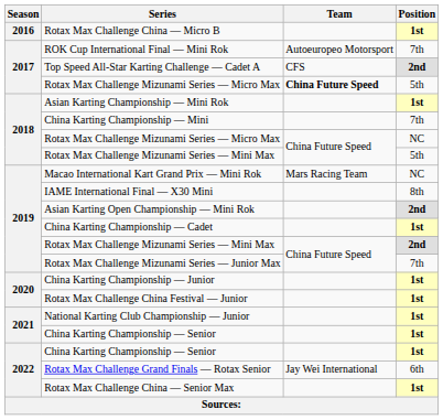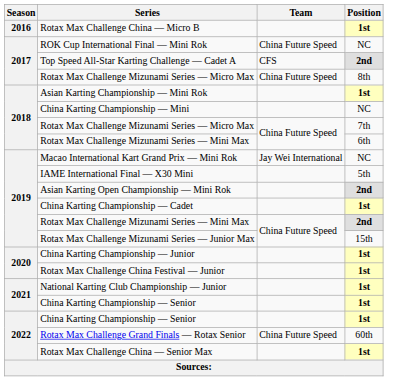 <table class="wikitable" style="font-size: 85%; text-align:center">
 <tr>
 <th>Season</th>
 <th>Series</th>
 <th>Team</th>
 <th>Position</th>
 </tr>
 <tr>
 <th>2016</th>
 <td align="left">Rotax Max Challenge China — Micro B</td>
 <td align="left"></td>
 <td style="background:#FFFFBF;"><strong>1st</strong></td>
 </tr>
 <tr>
 <th rowspan="3">2017</th>
 <td align="left">ROK Cup International Final — Mini Rok</td>
-<td align="left">Autoeuropeo Motorsport</td>
-<td>7th</td>
+<td align="left">China Future Speed</td>
+<td>NC</td>
 </tr>
 <tr>
 <td align="left">Top Speed All-Star Karting Challenge — Cadet A</td>
 <td align="left">CFS</td>
 <td style="background:#dfdfdf;"><strong>2nd</strong></td>
 </tr>
 <tr>
 <td align="left">Rotax Max Challenge Mizunami Series — Micro Max</td>
-<td align="left"><strong>China Future Speed</strong></td>
-<td>5th</td>
+<td align="left">China Future Speed</td>
+<td>8th</td>
 </tr>
 <tr>
 <th rowspan="4">2018</th>
 <td align="left">Asian Karting Championship — Mini Rok</td>
 <td align="left"></td>
 <td style="background:#FFFFBF;"><strong>1st</strong></td>
 </tr>
 <tr>
 <td align="left">China Karting Championship — Mini</td>
 <td></td>
-<td>7th</td>
+<td>NC</td>
 </tr>
 <tr>
 <td align="left">Rotax Max Challenge Mizunami Series — Micro Max</td>
 <td align="left" rowspan="2">China Future Speed</td>
-<td>NC</td>
+<td>7th</td>
 </tr>
 <tr>
 <td align="left">Rotax Max Challenge Mizunami Series — Mini Max</td>
-<td>5th</td>
+<td>6th</td>
 </tr>
 <tr>
 <th rowspan="6">2019</th>
 <td align="left">Macao International Kart Grand Prix — Mini Rok</td>
-<td align="left">Mars Racing Team</td>
+<td align="left">Jay Wei International</td>
 <td>NC</td>
 </tr>
 <tr>
 <td align="left">IAME International Final — X30 Mini</td>
 <td align="left"></td>
-<td>8th</td>
+<td>5th</td>
 </tr>
 <tr>
 <td align="left">Asian Karting Open Championship — Mini Rok</td>
 <td align="left"></td>
 <td style="background:#dfdfdf;"><strong>2nd</strong></td>
 </tr>
 <tr>
 <td align="left">China Karting Championship — Cadet</td>
 <td align="left"></td>
 <td style="background:#FFFFBF;"><strong>1st</strong></td>
 </tr>
 <tr>
 <td align="left">Rotax Max Challenge Mizunami Series — Mini Max</td>
 <td align="left" rowspan="2">China Future Speed</td>
 <td style="background:#dfdfdf;"><strong>2nd</strong></td>
 </tr>
 <tr>
 <td align="left">Rotax Max Challenge Mizunami Series — Junior Max</td>
-<td>7th</td>
+<td>15th</td>
 </tr>
 <tr>
 <th rowspan="2">2020</th>
 <td align="left">China Karting Championship — Junior</td>
 <td align="left"></td>
 <td style="background:#FFFFBF;"><strong>1st</strong></td>
 </tr>
 <tr>
 <td align="left">Rotax Max Challenge China Festival — Junior</td>
 <td align="left"></td>
 <td style="background:#FFFFBF;"><strong>1st</strong></td>
 </tr>
 <tr>
 <th rowspan="2">2021</th>
 <td align="left">National Karting Club Championship — Junior</td>
 <td align="left"></td>
 <td style="background:#FFFFBF;"><strong>1st</strong></td>
 </tr>
 <tr>
 <td align="left">China Karting Championship — Senior</td>
 <td align="left"></td>
 <td style="background:#FFFFBF;"><strong>1st</strong></td>
 </tr>
 <tr>
 <th rowspan="3">2022</th>
 <td align="left">China Karting Championship — Senior</td>
 <td align="left"></td>
 <td style="background:#FFFFBF;"><strong>1st</strong></td>
 </tr>
 <tr>
 <td align="left"><a href='#'>Rotax Max Challenge Grand Finals</a> — Rotax Senior</td>
-<td align="left">Jay Wei International</td>
-<td>6th</td>
+<td align="left">China Future Speed</td>
+<td>60th</td>
 </tr>
 <tr>
 <td align="left">Rotax Max Challenge China — Senior Max</td>
 <td align="left"></td>
 <td style="background:#FFFFBF;"><strong>1st</strong></td>
 </tr>
 <tr>
 <th colspan="4">Sources:</th>
 </tr>
 </table>
